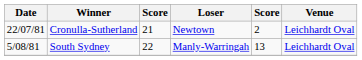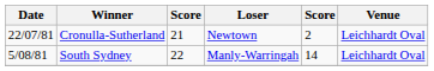 <table class="wikitable">
 <tr>
 <th>Date</th>
 <th>Winner</th>
 <th>Score</th>
 <th>Loser</th>
 <th>Score</th>
 <th>Venue</th>
 </tr>
 <tr>
 <td>22/07/81</td>
 <td> <a href='#'>Cronulla-Sutherland</a></td>
 <td>21</td>
 <td> <a href='#'>Newtown</a></td>
 <td>2</td>
 <td><a href='#'>Leichhardt Oval</a></td>
 </tr>
 <tr>
 <td>5/08/81</td>
 <td> <a href='#'>South Sydney</a></td>
 <td>22</td>
 <td> <a href='#'>Manly-Warringah</a></td>
-<td>13</td>
+<td>14</td>
 <td><a href='#'>Leichhardt Oval</a></td>
 </tr>
 <tr>
 </tr>
 </table>
